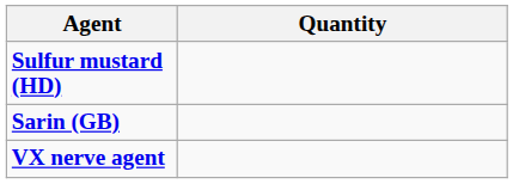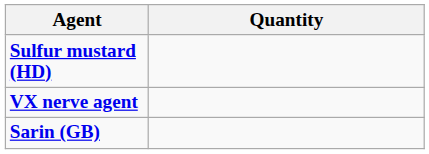 <table class="wikitable" style="width:350px; float:right;clear:right;margin:0 0 0.5em 1em;">
 <tr>
 <th style="width:7em;"><strong>Agent</strong></th>
 <th><strong>Quantity</strong></th>
 </tr>
 <tr>
 <td><strong><a href='#'>Sulfur mustard (HD)</a></strong></td>
 <td></td>
 </tr>
 <tr>
+<td><strong><a href='#'>VX nerve agent</a></strong></td>
+<td></td>
+</tr>
+<tr>
 <td><strong><a href='#'>Sarin (GB)</a></strong></td>
 <td></td>
 </tr>
-<tr>
-<td><strong><a href='#'>VX nerve agent</a></strong></td>
-<td></td>
-</tr>
 </table>
